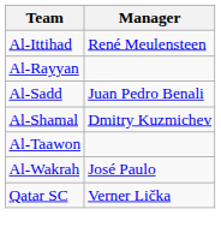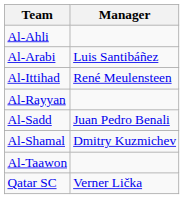 <table class="wikitable sortable" style="text-align: left;">
 <tr>
 <th>Team</th>
 <th>Manager</th>
+</tr>
+<tr>
+<td><a href='#'>Al-Ahli</a></td>
+<td></td>
+</tr>
+<tr>
+<td><a href='#'>Al-Arabi</a></td>
+<td> <a href='#'>Luis Santibáñez</a></td>
 </tr>
 <tr>
 <td><a href='#'>Al-Ittihad</a></td>
 <td> <a href='#'>René Meulensteen</a></td>
 </tr>
 <tr>
 <td><a href='#'>Al-Rayyan</a></td>
 <td></td>
 </tr>
 <tr>
 <td><a href='#'>Al-Sadd</a></td>
 <td> <a href='#'>Juan Pedro Benali</a></td>
 </tr>
 <tr>
 <td><a href='#'>Al-Shamal</a></td>
 <td> <a href='#'>Dmitry Kuzmichev</a></td>
 </tr>
 <tr>
 <td><a href='#'>Al-Taawon</a></td>
 <td></td>
 </tr>
 <tr>
-<td><a href='#'>Al-Wakrah</a></td>
-<td> <a href='#'>José Paulo</a></td>
-</tr>
-<tr>
 <td><a href='#'>Qatar SC</a></td>
 <td> <a href='#'>Verner Lička</a></td>
 </tr>
 </table>
